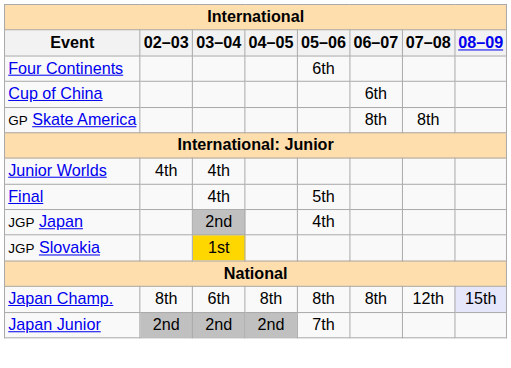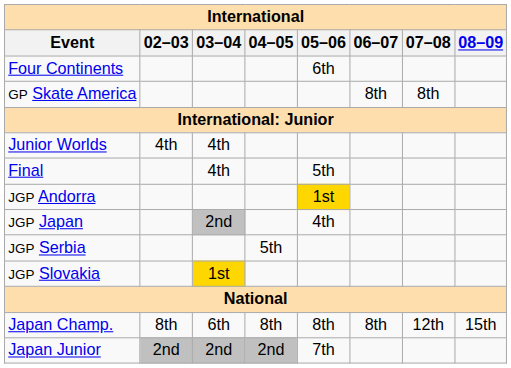 <table class="wikitable" style="text-align:center">
 <tr>
 <th colspan="8" style="background:#ffdead; text-align:center;"><strong>International</strong></th>
 </tr>
 <tr>
 <th>Event</th>
 <th>02–03</th>
 <th>03–04</th>
 <th>04–05</th>
 <th>05–06</th>
 <th>06–07</th>
 <th>07–08</th>
 <th><a href='#'>08–09</a></th>
 </tr>
 <tr>
 <td align=left><a href='#'>Four Continents</a></td>
 <td></td>
 <td></td>
 <td></td>
 <td>6th</td>
 <td></td>
-<td></td>
-<td></td>
-</tr>
-<tr>
-<td align=left> <a href='#'>Cup of China</a></td>
-<td></td>
-<td></td>
-<td></td>
-<td></td>
-<td>6th</td>
 <td></td>
 <td></td>
 </tr>
 <tr>
 <td align="left"><small>GP</small> <a href='#'>Skate America</a></td>
 <td></td>
 <td></td>
 <td></td>
 <td></td>
 <td>8th</td>
 <td>8th</td>
 <td></td>
 </tr>
 <tr>
 <th colspan="8" style="background:#ffdead; text-align:center;"><strong>International: Junior</strong></th>
 </tr>
 <tr>
 <td align="left"><a href='#'>Junior Worlds</a></td>
 <td>4th</td>
 <td>4th</td>
 <td></td>
 <td></td>
 <td></td>
 <td></td>
 <td></td>
 </tr>
 <tr>
 <td align="left"> <a href='#'>Final</a></td>
 <td></td>
 <td>4th</td>
 <td></td>
 <td>5th</td>
 <td></td>
 <td></td>
 <td></td>
 </tr>
 <tr>
+<td align="left"><small>JGP</small> <a href='#'>Andorra</a></td>
+<td></td>
+<td></td>
+<td></td>
+<td style="background:gold;">1st</td>
+<td></td>
+<td></td>
+<td></td>
+</tr>
+<tr>
 <td align="left"><small>JGP</small> <a href='#'>Japan</a></td>
 <td></td>
 <td style="background:silver;">2nd</td>
 <td></td>
 <td>4th</td>
+<td></td>
+<td></td>
+<td></td>
+</tr>
+<tr>
+<td align="left"><small>JGP</small> <a href='#'>Serbia</a></td>
+<td></td>
+<td></td>
+<td>5th</td>
+<td></td>
 <td></td>
 <td></td>
 <td></td>
 </tr>
 <tr>
 <td align="left"><small>JGP</small> <a href='#'>Slovakia</a></td>
 <td></td>
 <td style="background:gold;">1st</td>
 <td></td>
 <td></td>
 <td></td>
 <td></td>
 <td></td>
 </tr>
 <tr>
 <th colspan="8" style="background:#ffdead; text-align:center;"><strong>National</strong></th>
 </tr>
 <tr>
 <td align="left"><a href='#'>Japan Champ.</a></td>
 <td>8th</td>
 <td>6th</td>
 <td>8th</td>
 <td>8th</td>
 <td>8th</td>
 <td>12th</td>
-<td style="background: lavender;">15th</td>
+<td>15th</td>
 </tr>
 <tr>
 <td align="left"><a href='#'>Japan Junior</a></td>
 <td style="background:silver;">2nd</td>
 <td style="background:silver;">2nd</td>
 <td style="background:silver;">2nd</td>
 <td>7th</td>
 <td></td>
 <td></td>
 <td></td>
 </tr>
 </table>
